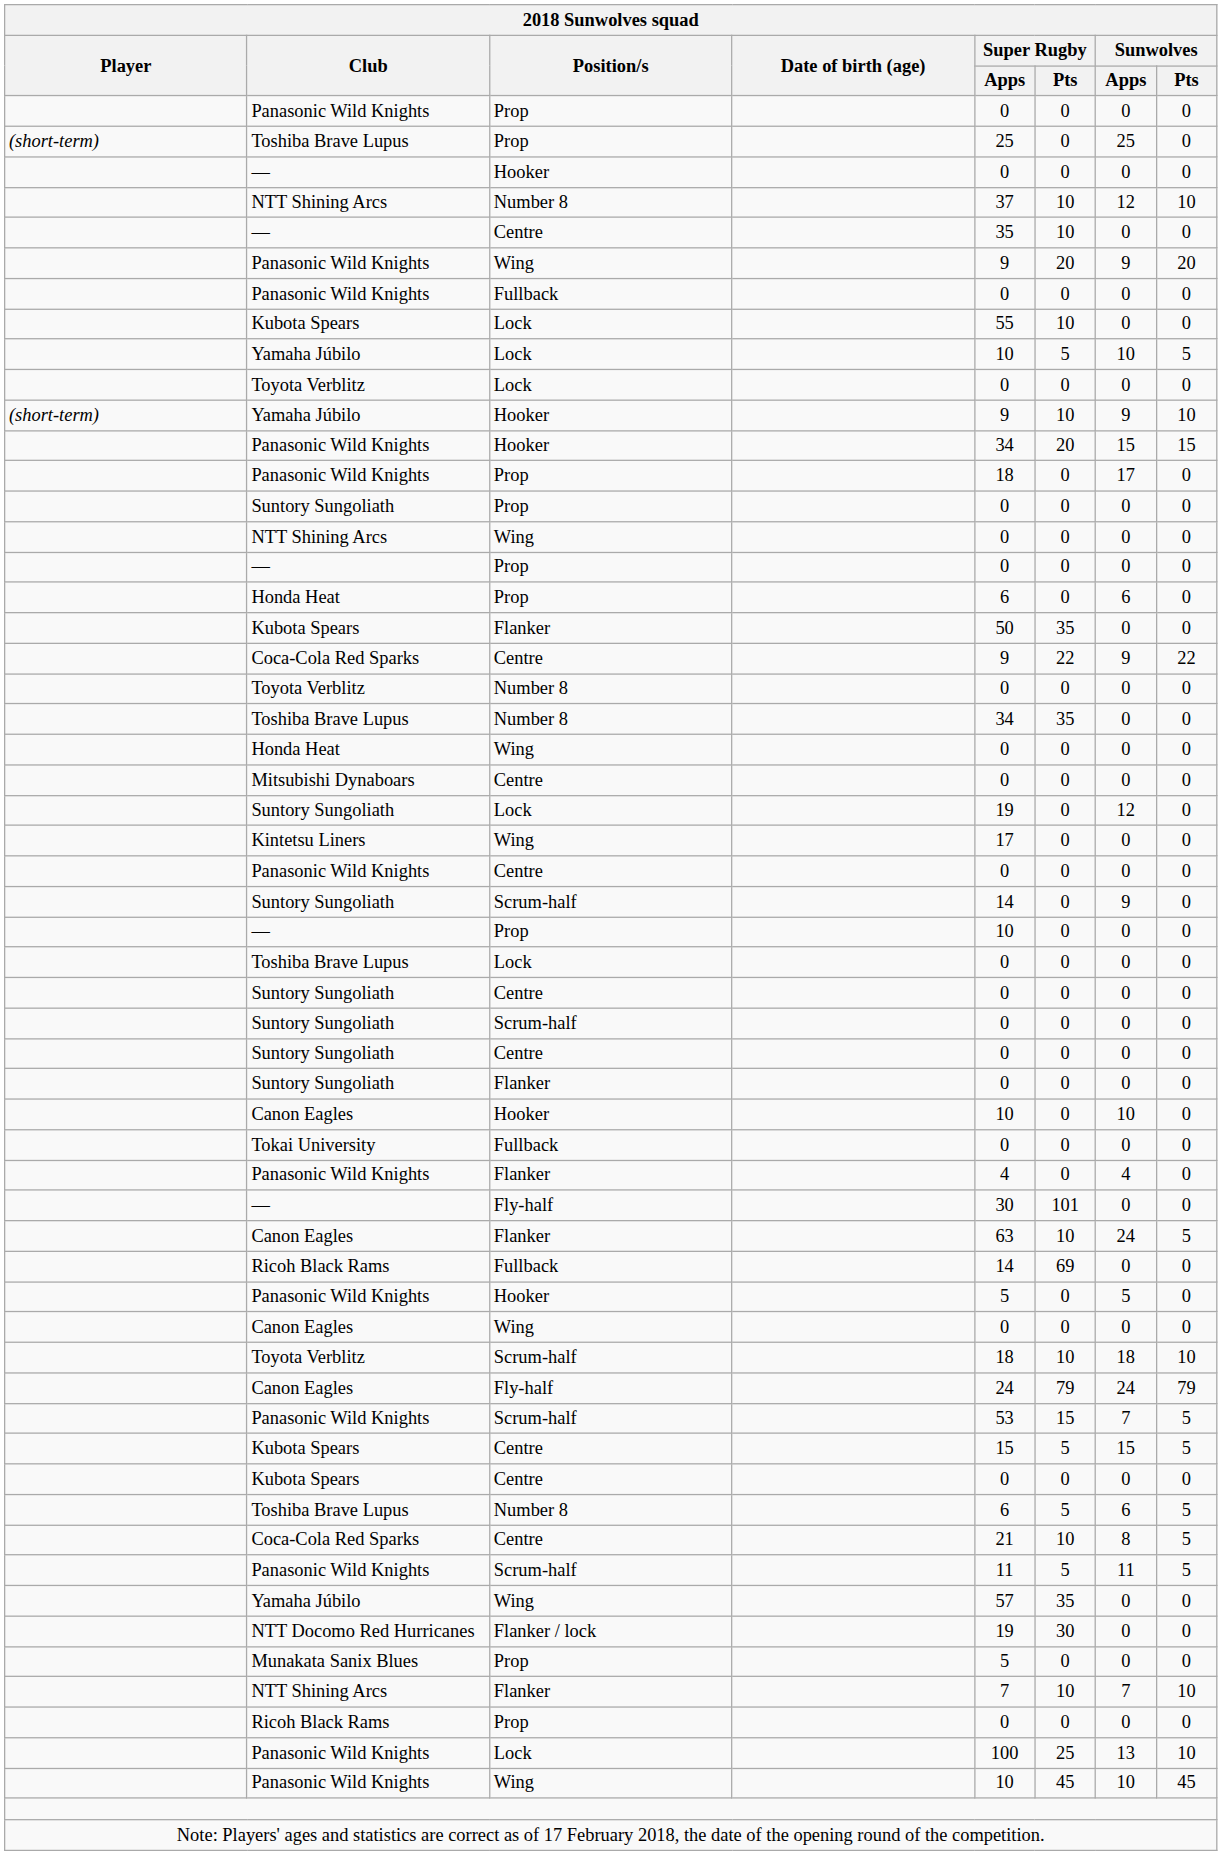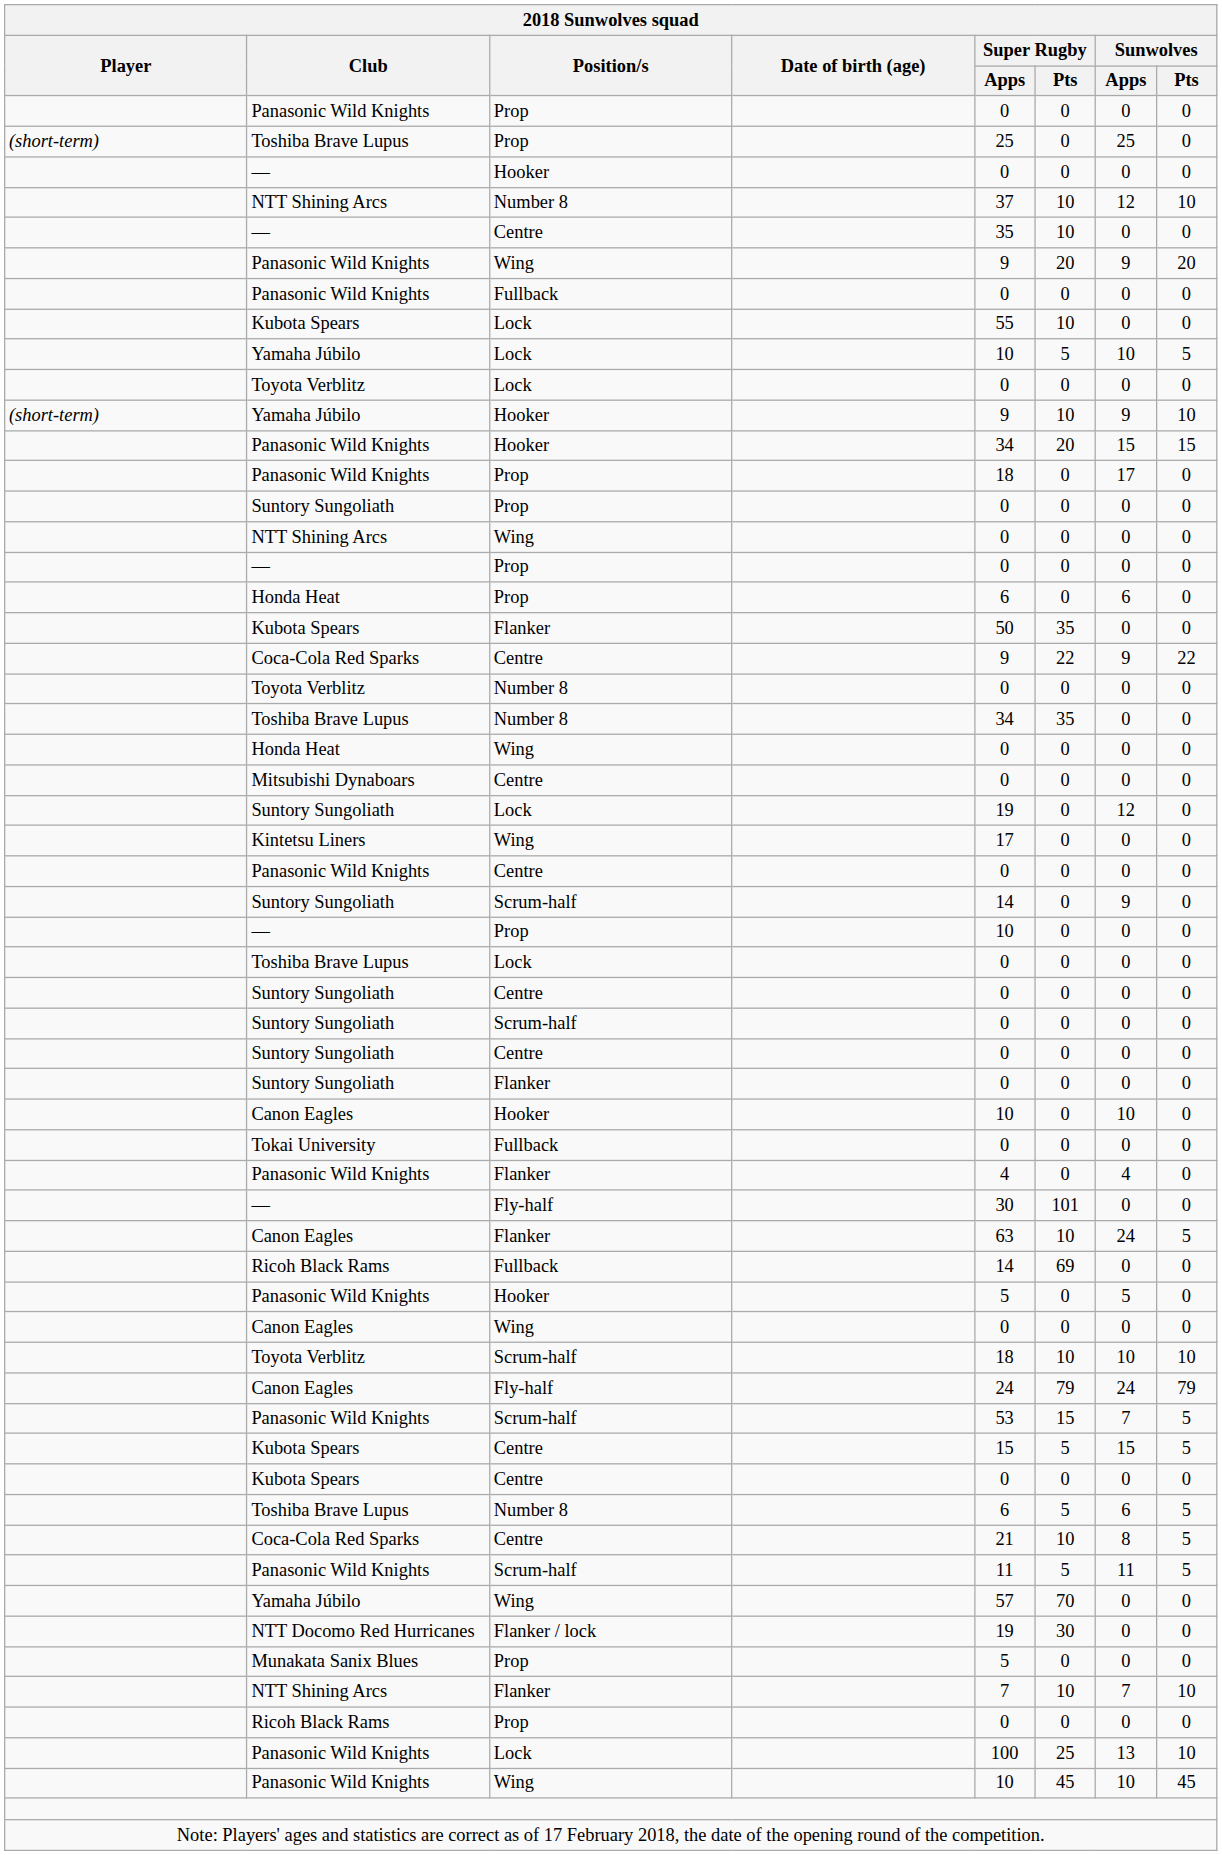 <table class="wikitable sortable" style="text-align:left; font-size:90%; width:75%">
 <tr>
 <th colspan=100%>2018 Sunwolves squad</th>
 </tr>
 <tr>
 <th style="width:20%;" rowspan=2>Player</th>
 <th style="width:20%;" rowspan=2>Club</th>
 <th style="width:20%;" rowspan=2>Position/s</th>
 <th style="width:20%;" rowspan=2>Date of birth (age)</th>
 <th colspan=2>Super Rugby</th>
 <th colspan=2>Sunwolves</th>
 </tr>
 <tr>
 <th style="width:5%;">Apps</th>
 <th style="width:5%;">Pts</th>
 <th style="width:5%;">Apps</th>
 <th style="width:5%;">Pts<br></th>
 </tr>
 <tr>
 <td> </td>
 <td>Panasonic Wild Knights</td>
 <td>Prop</td>
 <td></td>
 <td style="text-align:center;">0</td>
 <td style="text-align:center;">0</td>
 <td style="text-align:center;">0</td>
 <td style="text-align:center;">0</td>
 </tr>
 <tr>
 <td>  <em>(short-term)</em></td>
 <td>Toshiba Brave Lupus</td>
 <td>Prop</td>
 <td></td>
 <td style="text-align:center;">25</td>
 <td style="text-align:center;">0</td>
 <td style="text-align:center;">25</td>
 <td style="text-align:center;">0</td>
 </tr>
 <tr>
 <td> </td>
 <td>—</td>
 <td>Hooker</td>
 <td></td>
 <td style="text-align:center;">0</td>
 <td style="text-align:center;">0</td>
 <td style="text-align:center;">0</td>
 <td style="text-align:center;">0</td>
 </tr>
 <tr>
 <td> </td>
 <td>NTT Shining Arcs</td>
 <td>Number 8</td>
 <td></td>
 <td style="text-align:center;">37</td>
 <td style="text-align:center;">10</td>
 <td style="text-align:center;">12</td>
 <td style="text-align:center;">10</td>
 </tr>
 <tr>
 <td> </td>
 <td>—</td>
 <td>Centre</td>
 <td></td>
 <td style="text-align:center;">35</td>
 <td style="text-align:center;">10</td>
 <td style="text-align:center;">0</td>
 <td style="text-align:center;">0</td>
 </tr>
 <tr>
 <td> </td>
 <td>Panasonic Wild Knights</td>
 <td>Wing</td>
 <td></td>
 <td style="text-align:center;">9</td>
 <td style="text-align:center;">20</td>
 <td style="text-align:center;">9</td>
 <td style="text-align:center;">20</td>
 </tr>
 <tr>
 <td> </td>
 <td>Panasonic Wild Knights</td>
 <td>Fullback</td>
 <td></td>
 <td style="text-align:center;">0</td>
 <td style="text-align:center;">0</td>
 <td style="text-align:center;">0</td>
 <td style="text-align:center;">0</td>
 </tr>
 <tr>
 <td> </td>
 <td>Kubota Spears</td>
 <td>Lock</td>
 <td></td>
 <td style="text-align:center;">55</td>
 <td style="text-align:center;">10</td>
 <td style="text-align:center;">0</td>
 <td style="text-align:center;">0</td>
 </tr>
 <tr>
 <td> </td>
 <td>Yamaha Júbilo</td>
 <td>Lock</td>
 <td></td>
 <td style="text-align:center;">10</td>
 <td style="text-align:center;">5</td>
 <td style="text-align:center;">10</td>
 <td style="text-align:center;">5</td>
 </tr>
 <tr>
 <td> </td>
 <td>Toyota Verblitz</td>
 <td>Lock</td>
 <td></td>
 <td style="text-align:center;">0</td>
 <td style="text-align:center;">0</td>
 <td style="text-align:center;">0</td>
 <td style="text-align:center;">0</td>
 </tr>
 <tr>
 <td>  <em>(short-term)</em></td>
 <td>Yamaha Júbilo</td>
 <td>Hooker</td>
 <td></td>
 <td style="text-align:center;">9</td>
 <td style="text-align:center;">10</td>
 <td style="text-align:center;">9</td>
 <td style="text-align:center;">10</td>
 </tr>
 <tr>
 <td> </td>
 <td>Panasonic Wild Knights</td>
 <td>Hooker</td>
 <td></td>
 <td style="text-align:center;">34</td>
 <td style="text-align:center;">20</td>
 <td style="text-align:center;">15</td>
 <td style="text-align:center;">15</td>
 </tr>
 <tr>
 <td> </td>
 <td>Panasonic Wild Knights</td>
 <td>Prop</td>
 <td></td>
 <td style="text-align:center;">18</td>
 <td style="text-align:center;">0</td>
 <td style="text-align:center;">17</td>
 <td style="text-align:center;">0</td>
 </tr>
 <tr>
 <td> </td>
 <td>Suntory Sungoliath</td>
 <td>Prop</td>
 <td></td>
 <td style="text-align:center;">0</td>
 <td style="text-align:center;">0</td>
 <td style="text-align:center;">0</td>
 <td style="text-align:center;">0</td>
 </tr>
 <tr>
 <td> </td>
 <td>NTT Shining Arcs</td>
 <td>Wing</td>
 <td></td>
 <td style="text-align:center;">0</td>
 <td style="text-align:center;">0</td>
 <td style="text-align:center;">0</td>
 <td style="text-align:center;">0</td>
 </tr>
 <tr>
 <td> </td>
 <td>—</td>
 <td>Prop</td>
 <td></td>
 <td style="text-align:center;">0</td>
 <td style="text-align:center;">0</td>
 <td style="text-align:center;">0</td>
 <td style="text-align:center;">0</td>
 </tr>
 <tr>
 <td> </td>
 <td>Honda Heat</td>
 <td>Prop</td>
 <td></td>
 <td style="text-align:center;">6</td>
 <td style="text-align:center;">0</td>
 <td style="text-align:center;">6</td>
 <td style="text-align:center;">0</td>
 </tr>
 <tr>
 <td> </td>
 <td>Kubota Spears</td>
 <td>Flanker</td>
 <td></td>
 <td style="text-align:center;">50</td>
 <td style="text-align:center;">35</td>
 <td style="text-align:center;">0</td>
 <td style="text-align:center;">0</td>
 </tr>
 <tr>
 <td> </td>
 <td>Coca-Cola Red Sparks</td>
 <td>Centre</td>
 <td></td>
 <td style="text-align:center;">9</td>
 <td style="text-align:center;">22</td>
 <td style="text-align:center;">9</td>
 <td style="text-align:center;">22</td>
 </tr>
 <tr>
 <td> </td>
 <td>Toyota Verblitz</td>
 <td>Number 8</td>
 <td></td>
 <td style="text-align:center;">0</td>
 <td style="text-align:center;">0</td>
 <td style="text-align:center;">0</td>
 <td style="text-align:center;">0</td>
 </tr>
 <tr>
 <td> </td>
 <td>Toshiba Brave Lupus</td>
 <td>Number 8</td>
 <td></td>
 <td style="text-align:center;">34</td>
 <td style="text-align:center;">35</td>
 <td style="text-align:center;">0</td>
 <td style="text-align:center;">0</td>
 </tr>
 <tr>
 <td> </td>
 <td>Honda Heat</td>
 <td>Wing</td>
 <td></td>
 <td style="text-align:center;">0</td>
 <td style="text-align:center;">0</td>
 <td style="text-align:center;">0</td>
 <td style="text-align:center;">0</td>
 </tr>
 <tr>
 <td> </td>
 <td>Mitsubishi Dynaboars</td>
 <td>Centre</td>
 <td></td>
 <td style="text-align:center;">0</td>
 <td style="text-align:center;">0</td>
 <td style="text-align:center;">0</td>
 <td style="text-align:center;">0</td>
 </tr>
 <tr>
 <td> </td>
 <td>Suntory Sungoliath</td>
 <td>Lock</td>
 <td></td>
 <td style="text-align:center;">19</td>
 <td style="text-align:center;">0</td>
 <td style="text-align:center;">12</td>
 <td style="text-align:center;">0</td>
 </tr>
 <tr>
 <td> </td>
 <td>Kintetsu Liners</td>
 <td>Wing</td>
 <td></td>
 <td style="text-align:center;">17</td>
 <td style="text-align:center;">0</td>
 <td style="text-align:center;">0</td>
 <td style="text-align:center;">0</td>
 </tr>
 <tr>
 <td> </td>
 <td>Panasonic Wild Knights</td>
 <td>Centre</td>
 <td></td>
 <td style="text-align:center;">0</td>
 <td style="text-align:center;">0</td>
 <td style="text-align:center;">0</td>
 <td style="text-align:center;">0</td>
 </tr>
 <tr>
 <td> </td>
 <td>Suntory Sungoliath</td>
 <td>Scrum-half</td>
 <td></td>
 <td style="text-align:center;">14</td>
 <td style="text-align:center;">0</td>
 <td style="text-align:center;">9</td>
 <td style="text-align:center;">0</td>
 </tr>
 <tr>
 <td> </td>
 <td>—</td>
 <td>Prop</td>
 <td></td>
 <td style="text-align:center;">10</td>
 <td style="text-align:center;">0</td>
 <td style="text-align:center;">0</td>
 <td style="text-align:center;">0</td>
 </tr>
 <tr>
 <td> </td>
 <td>Toshiba Brave Lupus</td>
 <td>Lock</td>
 <td></td>
 <td style="text-align:center;">0</td>
 <td style="text-align:center;">0</td>
 <td style="text-align:center;">0</td>
 <td style="text-align:center;">0</td>
 </tr>
 <tr>
 <td> </td>
 <td>Suntory Sungoliath</td>
 <td>Centre</td>
 <td></td>
 <td style="text-align:center;">0</td>
 <td style="text-align:center;">0</td>
 <td style="text-align:center;">0</td>
 <td style="text-align:center;">0</td>
 </tr>
 <tr>
 <td> </td>
 <td>Suntory Sungoliath</td>
 <td>Scrum-half</td>
 <td></td>
 <td style="text-align:center;">0</td>
 <td style="text-align:center;">0</td>
 <td style="text-align:center;">0</td>
 <td style="text-align:center;">0</td>
 </tr>
 <tr>
 <td> </td>
 <td>Suntory Sungoliath</td>
 <td>Centre</td>
 <td></td>
 <td style="text-align:center;">0</td>
 <td style="text-align:center;">0</td>
 <td style="text-align:center;">0</td>
 <td style="text-align:center;">0</td>
 </tr>
 <tr>
 <td> </td>
 <td>Suntory Sungoliath</td>
 <td>Flanker</td>
 <td></td>
 <td style="text-align:center;">0</td>
 <td style="text-align:center;">0</td>
 <td style="text-align:center;">0</td>
 <td style="text-align:center;">0</td>
 </tr>
 <tr>
 <td> </td>
 <td>Canon Eagles</td>
 <td>Hooker</td>
 <td></td>
 <td style="text-align:center;">10</td>
 <td style="text-align:center;">0</td>
 <td style="text-align:center;">10</td>
 <td style="text-align:center;">0</td>
 </tr>
 <tr>
 <td> </td>
 <td>Tokai University</td>
 <td>Fullback</td>
 <td></td>
 <td style="text-align:center;">0</td>
 <td style="text-align:center;">0</td>
 <td style="text-align:center;">0</td>
 <td style="text-align:center;">0</td>
 </tr>
 <tr>
 <td> </td>
 <td>Panasonic Wild Knights</td>
 <td>Flanker</td>
 <td></td>
 <td style="text-align:center;">4</td>
 <td style="text-align:center;">0</td>
 <td style="text-align:center;">4</td>
 <td style="text-align:center;">0</td>
 </tr>
 <tr>
 <td> </td>
 <td>—</td>
 <td>Fly-half</td>
 <td></td>
 <td style="text-align:center;">30</td>
 <td style="text-align:center;">101</td>
 <td style="text-align:center;">0</td>
 <td style="text-align:center;">0</td>
 </tr>
 <tr>
 <td> </td>
 <td>Canon Eagles</td>
 <td>Flanker</td>
 <td></td>
 <td style="text-align:center;">63</td>
 <td style="text-align:center;">10</td>
 <td style="text-align:center;">24</td>
 <td style="text-align:center;">5</td>
 </tr>
 <tr>
 <td> </td>
 <td>Ricoh Black Rams</td>
 <td>Fullback</td>
 <td></td>
 <td style="text-align:center;">14</td>
 <td style="text-align:center;">69</td>
 <td style="text-align:center;">0</td>
 <td style="text-align:center;">0</td>
 </tr>
 <tr>
 <td> </td>
 <td>Panasonic Wild Knights</td>
 <td>Hooker</td>
 <td></td>
 <td style="text-align:center;">5</td>
 <td style="text-align:center;">0</td>
 <td style="text-align:center;">5</td>
 <td style="text-align:center;">0</td>
 </tr>
 <tr>
 <td> </td>
 <td>Canon Eagles</td>
 <td>Wing</td>
 <td></td>
 <td style="text-align:center;">0</td>
 <td style="text-align:center;">0</td>
 <td style="text-align:center;">0</td>
 <td style="text-align:center;">0</td>
 </tr>
 <tr>
 <td> </td>
 <td>Toyota Verblitz</td>
 <td>Scrum-half</td>
 <td></td>
 <td style="text-align:center;">18</td>
 <td style="text-align:center;">10</td>
-<td style="text-align:center;">18</td>
+<td style="text-align:center;">10</td>
 <td style="text-align:center;">10</td>
 </tr>
 <tr>
 <td> </td>
 <td>Canon Eagles</td>
 <td>Fly-half</td>
 <td></td>
 <td style="text-align:center;">24</td>
 <td style="text-align:center;">79</td>
 <td style="text-align:center;">24</td>
 <td style="text-align:center;">79</td>
 </tr>
 <tr>
 <td> </td>
 <td>Panasonic Wild Knights</td>
 <td>Scrum-half</td>
 <td></td>
 <td style="text-align:center;">53</td>
 <td style="text-align:center;">15</td>
 <td style="text-align:center;">7</td>
 <td style="text-align:center;">5</td>
 </tr>
 <tr>
 <td> </td>
 <td>Kubota Spears</td>
 <td>Centre</td>
 <td></td>
 <td style="text-align:center;">15</td>
 <td style="text-align:center;">5</td>
 <td style="text-align:center;">15</td>
 <td style="text-align:center;">5</td>
 </tr>
 <tr>
 <td> </td>
 <td>Kubota Spears</td>
 <td>Centre</td>
 <td></td>
 <td style="text-align:center;">0</td>
 <td style="text-align:center;">0</td>
 <td style="text-align:center;">0</td>
 <td style="text-align:center;">0</td>
 </tr>
 <tr>
 <td> </td>
 <td>Toshiba Brave Lupus</td>
 <td>Number 8</td>
 <td></td>
 <td style="text-align:center;">6</td>
 <td style="text-align:center;">5</td>
 <td style="text-align:center;">6</td>
 <td style="text-align:center;">5</td>
 </tr>
 <tr>
 <td> </td>
 <td>Coca-Cola Red Sparks</td>
 <td>Centre</td>
 <td></td>
 <td style="text-align:center;">21</td>
 <td style="text-align:center;">10</td>
 <td style="text-align:center;">8</td>
 <td style="text-align:center;">5</td>
 </tr>
 <tr>
 <td> </td>
 <td>Panasonic Wild Knights</td>
 <td>Scrum-half</td>
 <td></td>
 <td style="text-align:center;">11</td>
 <td style="text-align:center;">5</td>
 <td style="text-align:center;">11</td>
 <td style="text-align:center;">5</td>
 </tr>
 <tr>
 <td> </td>
 <td>Yamaha Júbilo</td>
 <td>Wing</td>
 <td></td>
 <td style="text-align:center;">57</td>
-<td style="text-align:center;">35</td>
+<td style="text-align:center;">70</td>
 <td style="text-align:center;">0</td>
 <td style="text-align:center;">0</td>
 </tr>
 <tr>
 <td> </td>
 <td>NTT Docomo Red Hurricanes</td>
 <td>Flanker / lock</td>
 <td></td>
 <td style="text-align:center;">19</td>
 <td style="text-align:center;">30</td>
 <td style="text-align:center;">0</td>
 <td style="text-align:center;">0</td>
 </tr>
 <tr>
 <td> </td>
 <td>Munakata Sanix Blues</td>
 <td>Prop</td>
 <td></td>
 <td style="text-align:center;">5</td>
 <td style="text-align:center;">0</td>
 <td style="text-align:center;">0</td>
 <td style="text-align:center;">0</td>
 </tr>
 <tr>
 <td> </td>
 <td>NTT Shining Arcs</td>
 <td>Flanker</td>
 <td></td>
 <td style="text-align:center;">7</td>
 <td style="text-align:center;">10</td>
 <td style="text-align:center;">7</td>
 <td style="text-align:center;">10</td>
 </tr>
 <tr>
 <td> </td>
 <td>Ricoh Black Rams</td>
 <td>Prop</td>
 <td></td>
 <td style="text-align:center;">0</td>
 <td style="text-align:center;">0</td>
 <td style="text-align:center;">0</td>
 <td style="text-align:center;">0</td>
 </tr>
 <tr>
 <td> </td>
 <td>Panasonic Wild Knights</td>
 <td>Lock</td>
 <td></td>
 <td style="text-align:center;">100</td>
 <td style="text-align:center;">25</td>
 <td style="text-align:center;">13</td>
 <td style="text-align:center;">10</td>
 </tr>
 <tr>
 <td> </td>
 <td>Panasonic Wild Knights</td>
 <td>Wing</td>
 <td></td>
 <td style="text-align:center;">10</td>
 <td style="text-align:center;">45</td>
 <td style="text-align:center;">10</td>
 <td style="text-align:center;">45</td>
 </tr>
 <tr>
 <td colspan="100%" style="height: 10px;"></td>
 </tr>
 <tr>
 <td colspan="100%" style="text-align:center;">Note: Players' ages and statistics are correct as of 17 February 2018, the date of the opening round of the competition.</td>
 </tr>
 </table>
